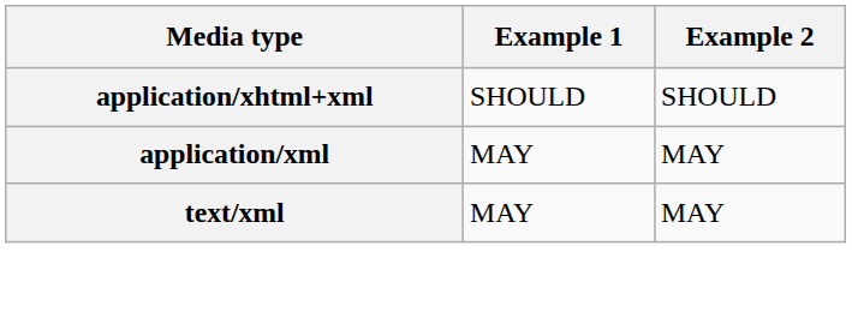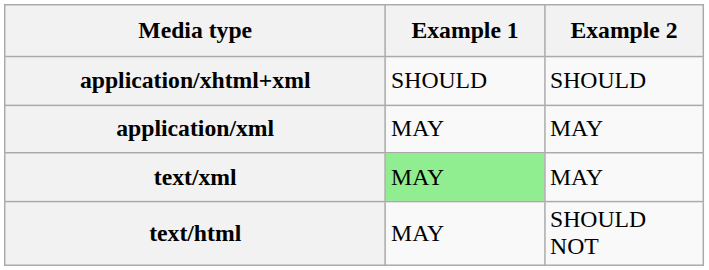 <table class="wikitable">
 <tr>
 <th style="width:250px; height:28px;">Media type</th>
 <th style="width:100px; height:28px;">Example 1</th>
 <th style="width:100px; height:28px;">Example 2</th>
 </tr>
 <tr>
 <th style="width:250px; height:25px;">application/xhtml+xml</th>
 <td style="width:100px; height:25px;">SHOULD</td>
 <td style="width:100px; height:25px;">SHOULD</td>
 </tr>
 <tr>
 <th style="width:250px; height:25px;">application/xml</th>
 <td style="width:100px; height:25px;">MAY</td>
 <td style="width:100px; height:25px;">MAY</td>
 </tr>
 <tr>
 <th style="width:250px; height:25px;">text/xml</th>
-<td style="width:100px; height:25px;">MAY</td>
+<td style="background: lightgreen; width:100px; height:25px;">MAY</td>
 <td style="width:100px; height:25px;">MAY</td>
 </tr>
+<tr>
+<th style="width:250px; height:25px;">text/html</th>
+<td style="width:100px; height:25px;">MAY</td>
+<td style="width:100px; height:25px;">SHOULD NOT</td>
+</tr>
 </table>
